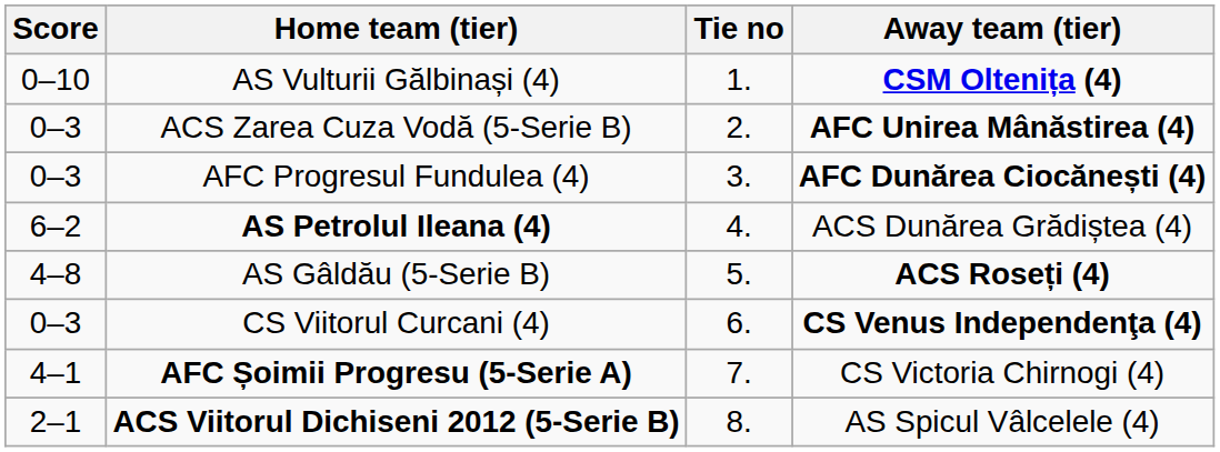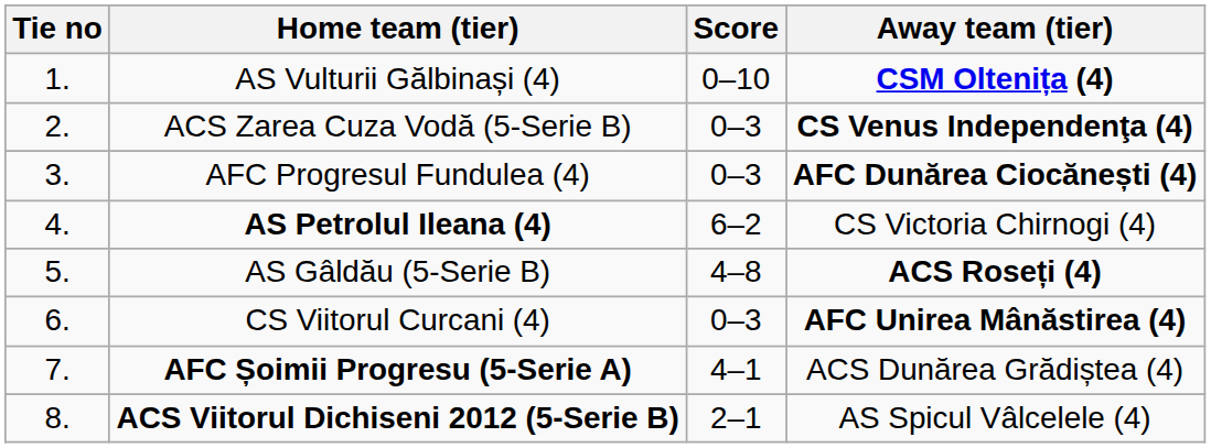 <table class="wikitable" style="text-align: center">
 <tr>
+<th>Tie no</th>
+<th>Home team (tier)</th>
 <th>Score</th>
-<th>Home team (tier)</th>
-<th>Tie no</th>
 <th>Away team (tier)</th>
 </tr>
 <tr>
+<td>1.</td>
+<td>AS Vulturii Gălbinași (4)</td>
 <td>0–10</td>
-<td>AS Vulturii Gălbinași (4)</td>
-<td>1.</td>
 <td><strong><a href='#'>CSM Oltenița</a> (4)</strong></td>
 </tr>
 <tr>
+<td>2.</td>
+<td>ACS Zarea Cuza Vodă (5-Serie B)</td>
 <td>0–3</td>
-<td>ACS Zarea Cuza Vodă (5-Serie B)</td>
-<td>2.</td>
+<td><strong>CS Venus Independenţa (4)</strong></td>
+</tr>
+<tr>
+<td>3.</td>
+<td>AFC Progresul Fundulea (4)</td>
+<td>0–3</td>
+<td><strong>AFC Dunărea Ciocănești (4)</strong></td>
+</tr>
+<tr>
+<td>4.</td>
+<td><strong>AS Petrolul Ileana (4)</strong></td>
+<td>6–2</td>
+<td>CS Victoria Chirnogi (4)</td>
+</tr>
+<tr>
+<td>5.</td>
+<td>AS Gâldău (5-Serie B)</td>
+<td>4–8</td>
+<td><strong>ACS Roseți (4)</strong></td>
+</tr>
+<tr>
+<td>6.</td>
+<td>CS Viitorul Curcani (4)</td>
+<td>0–3</td>
 <td><strong>AFC Unirea Mânăstirea (4)</strong></td>
 </tr>
 <tr>
-<td>0–3</td>
-<td>AFC Progresul Fundulea (4)</td>
-<td>3.</td>
-<td><strong>AFC Dunărea Ciocănești (4)</strong></td>
-</tr>
-<tr>
-<td>6–2</td>
-<td><strong>AS Petrolul Ileana (4)</strong></td>
-<td>4.</td>
+<td>7.</td>
+<td><strong>AFC Șoimii Progresu (5-Serie A)</strong></td>
+<td>4–1</td>
 <td>ACS Dunărea Grădiștea (4)</td>
 </tr>
 <tr>
-<td>4–8</td>
-<td>AS Gâldău (5-Serie B)</td>
-<td>5.</td>
-<td><strong>ACS Roseți (4)</strong></td>
-</tr>
-<tr>
-<td>0–3</td>
-<td>CS Viitorul Curcani (4)</td>
-<td>6.</td>
-<td><strong>CS Venus Independenţa (4)</strong></td>
-</tr>
-<tr>
-<td>4–1</td>
-<td><strong>AFC Șoimii Progresu (5-Serie A)</strong></td>
-<td>7.</td>
-<td>CS Victoria Chirnogi (4)</td>
-</tr>
-<tr>
+<td>8.</td>
+<td><strong>ACS Viitorul Dichiseni 2012 (5-Serie B)</strong></td>
 <td>2–1</td>
-<td><strong>ACS Viitorul Dichiseni 2012 (5-Serie B)</strong></td>
-<td>8.</td>
 <td>AS Spicul Vâlcelele (4)</td>
 </tr>
 </table>
